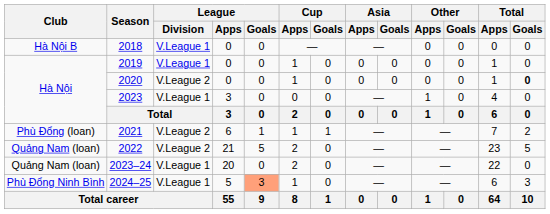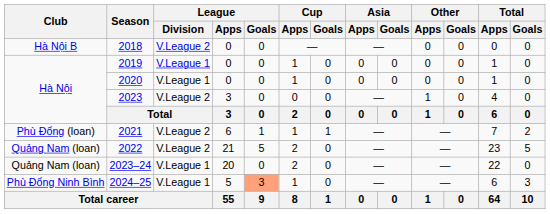 <table class="wikitable" style="text-align:center">
 <tr>
 <th rowspan="2">Club</th>
 <th rowspan="2">Season</th>
 <th colspan="3">League</th>
 <th colspan="2">Cup</th>
 <th colspan="2">Asia</th>
 <th colspan="2">Other</th>
 <th colspan="2">Total</th>
 </tr>
 <tr>
 <th>Division</th>
 <th>Apps</th>
 <th>Goals</th>
 <th>Apps</th>
 <th>Goals</th>
 <th>Apps</th>
 <th>Goals</th>
 <th>Apps</th>
 <th>Goals</th>
 <th>Apps</th>
 <th>Goals</th>
 </tr>
 <tr>
 <td><a href='#'>Hà Nội B</a></td>
 <td><a href='#'>2018</a></td>
-<td><a href='#'>V.League 1</a></td>
+<td><a href='#'>V.League 2</a></td>
 <td>0</td>
 <td>0</td>
 <td colspan="2">—</td>
 <td colspan="2">—</td>
 <td>0</td>
 <td>0</td>
 <td>0</td>
 <td>0</td>
 </tr>
 <tr>
 <td rowspan="4"><a href='#'>Hà Nội</a></td>
 <td><a href='#'>2019</a></td>
 <td><a href='#'>V.League 1</a></td>
 <td>0</td>
 <td>0</td>
 <td>1</td>
 <td>0</td>
 <td>0</td>
 <td>0</td>
 <td>0</td>
 <td>0</td>
 <td>1</td>
 <td>0</td>
 </tr>
 <tr>
 <td><a href='#'>2020</a></td>
-<td>V.League 2</td>
+<td>V.League 1</td>
 <td>0</td>
 <td>0</td>
 <td>1</td>
 <td>0</td>
 <td>0</td>
 <td>0</td>
 <td>0</td>
 <td>0</td>
 <td>1</td>
-<td><strong>0</strong></td>
+<td>0</td>
 </tr>
 <tr>
 <td><a href='#'>2023</a></td>
-<td>V.League 1</td>
+<td>V.League 2</td>
 <td>3</td>
 <td>0</td>
 <td>0</td>
 <td>0</td>
 <td colspan="2">—</td>
 <td>1</td>
 <td>0</td>
 <td>4</td>
 <td>0</td>
 </tr>
 <tr>
 <th colspan="2">Total</th>
 <th>3</th>
 <th>0</th>
 <th>2</th>
 <th>0</th>
 <th>0</th>
 <th>0</th>
 <th>1</th>
 <th>0</th>
 <th>6</th>
 <th>0</th>
 </tr>
 <tr>
 <td><a href='#'>Phù Đổng</a> (loan)</td>
 <td><a href='#'>2021</a></td>
 <td>V.League 2</td>
 <td>6</td>
 <td>1</td>
 <td>1</td>
 <td>1</td>
 <td colspan="2">—</td>
 <td colspan="2">—</td>
 <td>7</td>
 <td>2</td>
 </tr>
 <tr>
 <td><a href='#'>Quảng Nam</a> (loan)</td>
 <td><a href='#'>2022</a></td>
 <td>V.League 2</td>
 <td>21</td>
 <td>5</td>
 <td>2</td>
 <td>0</td>
 <td colspan="2">—</td>
 <td colspan="2">—</td>
 <td>23</td>
 <td>5</td>
 </tr>
 <tr>
 <td>Quảng Nam (loan)</td>
 <td><a href='#'>2023–24</a></td>
 <td>V.League 1</td>
 <td>20</td>
 <td>0</td>
 <td>2</td>
 <td>0</td>
 <td colspan="2">—</td>
 <td colspan="2">—</td>
 <td>22</td>
 <td>0</td>
 </tr>
 <tr>
 <td><a href='#'>Phù Đổng Ninh Bình</a></td>
 <td><a href='#'>2024–25</a></td>
 <td>V.League 1</td>
 <td>5</td>
 <td style="background: lightsalmon;">3</td>
 <td>1</td>
 <td>0</td>
 <td colspan="2">—</td>
 <td colspan="2">—</td>
 <td>6</td>
 <td>3</td>
 </tr>
 <tr>
 <th colspan=3>Total career</th>
 <th>55</th>
 <th>9</th>
 <th>8</th>
 <th>1</th>
 <th>0</th>
 <th>0</th>
 <th>1</th>
 <th>0</th>
 <th>64</th>
 <th>10</th>
 </tr>
 </table>
